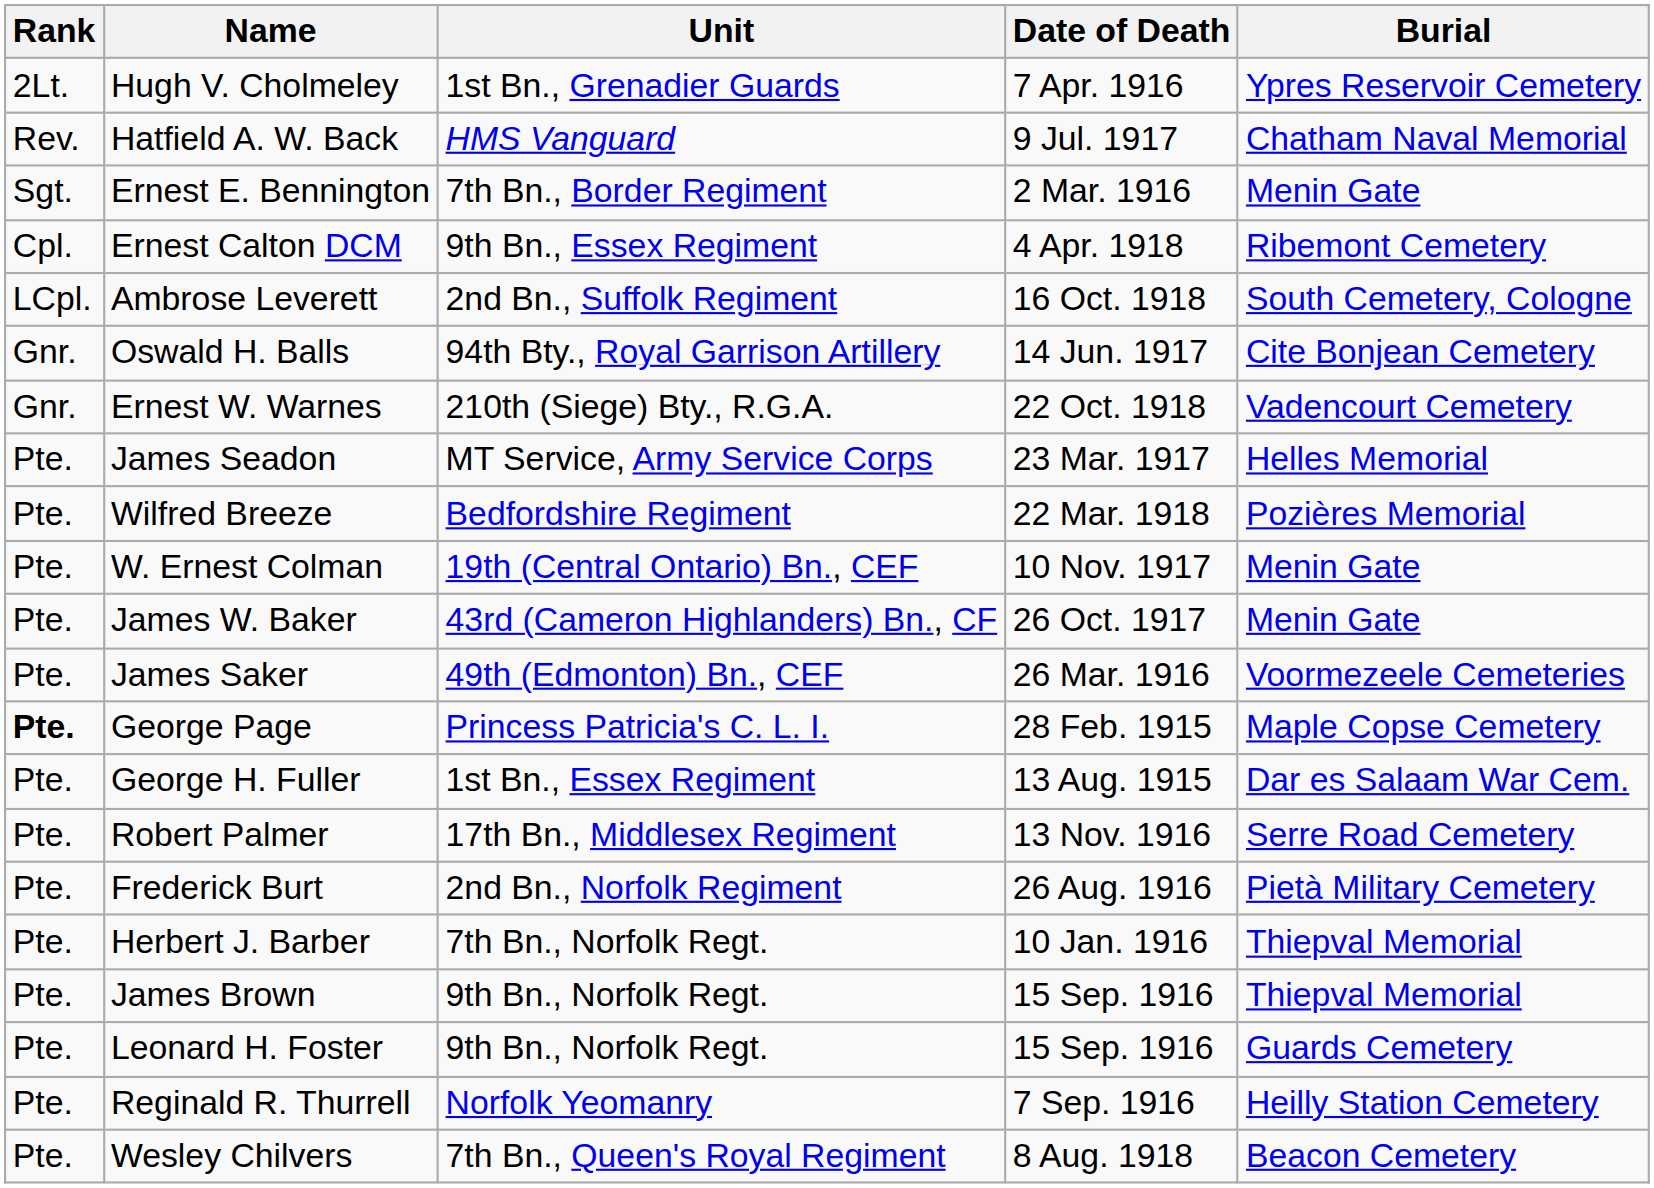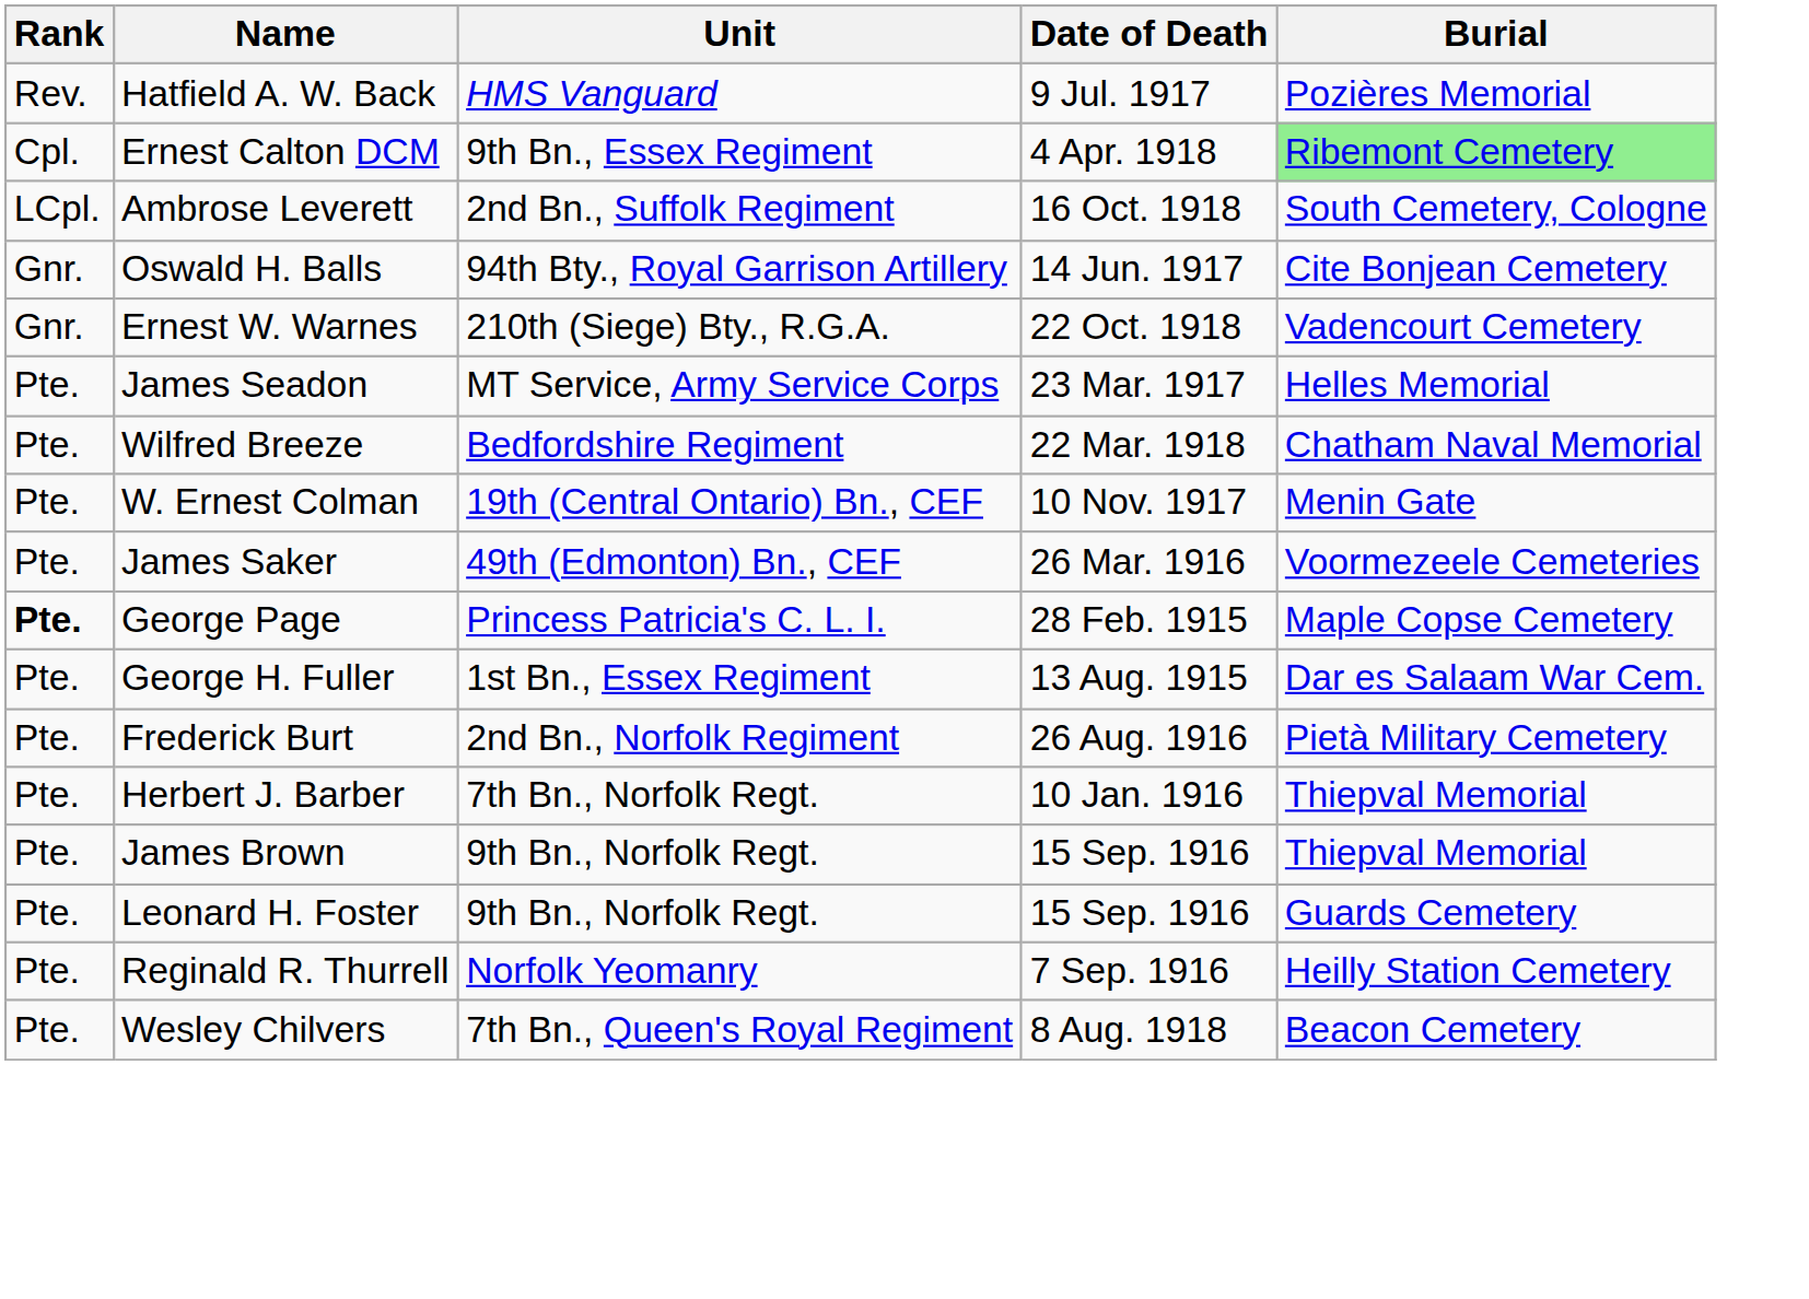 <table class="wikitable">
 <tr>
 <th>Rank</th>
 <th>Name</th>
 <th>Unit</th>
 <th>Date of Death</th>
 <th>Burial</th>
 </tr>
 <tr>
-<td>2Lt.</td>
-<td>Hugh V. Cholmeley</td>
-<td>1st Bn., <a href='#'>Grenadier Guards</a></td>
-<td>7 Apr. 1916</td>
-<td><a href='#'>Ypres Reservoir Cemetery</a></td>
-</tr>
-<tr>
 <td>Rev.</td>
 <td>Hatfield A. W. Back</td>
 <td><a href='#'><em>HMS Vanguard</em></a></td>
 <td>9 Jul. 1917</td>
-<td><a href='#'>Chatham Naval Memorial</a></td>
-</tr>
-<tr>
-<td>Sgt.</td>
-<td>Ernest E. Bennington</td>
-<td>7th Bn., <a href='#'>Border Regiment</a></td>
-<td>2 Mar. 1916</td>
-<td><a href='#'>Menin Gate</a></td>
+<td><a href='#'>Pozières Memorial</a></td>
 </tr>
 <tr>
 <td>Cpl.</td>
 <td>Ernest Calton <a href='#'>DCM</a></td>
 <td>9th Bn., <a href='#'>Essex Regiment</a></td>
 <td>4 Apr. 1918</td>
-<td><a href='#'>Ribemont Cemetery</a></td>
+<td style="background: lightgreen;"><a href='#'>Ribemont Cemetery</a></td>
 </tr>
 <tr>
 <td>LCpl.</td>
 <td>Ambrose Leverett</td>
 <td>2nd Bn., <a href='#'>Suffolk Regiment</a></td>
 <td>16 Oct. 1918</td>
 <td><a href='#'>South Cemetery, Cologne</a></td>
 </tr>
 <tr>
 <td>Gnr.</td>
 <td>Oswald H. Balls</td>
 <td>94th Bty., <a href='#'>Royal Garrison Artillery</a></td>
 <td>14 Jun. 1917</td>
 <td><a href='#'>Cite Bonjean Cemetery</a></td>
 </tr>
 <tr>
 <td>Gnr.</td>
 <td>Ernest W. Warnes</td>
 <td>210th (Siege) Bty., R.G.A.</td>
 <td>22 Oct. 1918</td>
 <td><a href='#'>Vadencourt Cemetery</a></td>
 </tr>
 <tr>
 <td>Pte.</td>
 <td>James Seadon</td>
 <td>MT Service, <a href='#'>Army Service Corps</a></td>
 <td>23 Mar. 1917</td>
 <td><a href='#'>Helles Memorial</a></td>
 </tr>
 <tr>
 <td>Pte.</td>
 <td>Wilfred Breeze</td>
 <td><a href='#'>Bedfordshire Regiment</a></td>
 <td>22 Mar. 1918</td>
-<td><a href='#'>Pozières Memorial</a></td>
+<td><a href='#'>Chatham Naval Memorial</a></td>
 </tr>
 <tr>
 <td>Pte.</td>
 <td>W. Ernest Colman</td>
 <td><a href='#'>19th (Central Ontario) Bn.</a>, <a href='#'>CEF</a></td>
 <td>10 Nov. 1917</td>
-<td><a href='#'>Menin Gate</a></td>
-</tr>
-<tr>
-<td>Pte.</td>
-<td>James W. Baker</td>
-<td><a href='#'>43rd (Cameron Highlanders) Bn.</a>, <a href='#'>CF</a></td>
-<td>26 Oct. 1917</td>
 <td><a href='#'>Menin Gate</a></td>
 </tr>
 <tr>
 <td>Pte.</td>
 <td>James Saker</td>
 <td><a href='#'>49th (Edmonton) Bn.</a>, <a href='#'>CEF</a></td>
 <td>26 Mar. 1916</td>
 <td><a href='#'>Voormezeele Cemeteries</a></td>
 </tr>
 <tr>
 <td><strong>Pte.</strong></td>
 <td>George Page</td>
 <td><a href='#'>Princess Patricia's C. L. I.</a></td>
 <td>28 Feb. 1915</td>
 <td><a href='#'>Maple Copse Cemetery</a></td>
 </tr>
 <tr>
 <td>Pte.</td>
 <td>George H. Fuller</td>
 <td>1st Bn., <a href='#'>Essex Regiment</a></td>
 <td>13 Aug. 1915</td>
 <td><a href='#'>Dar es Salaam War Cem.</a></td>
-</tr>
-<tr>
-<td>Pte.</td>
-<td>Robert Palmer</td>
-<td>17th Bn., <a href='#'>Middlesex Regiment</a></td>
-<td>13 Nov. 1916</td>
-<td><a href='#'>Serre Road Cemetery</a></td>
 </tr>
 <tr>
 <td>Pte.</td>
 <td>Frederick Burt</td>
 <td>2nd Bn., <a href='#'>Norfolk Regiment</a></td>
 <td>26 Aug. 1916</td>
 <td><a href='#'>Pietà Military Cemetery</a></td>
 </tr>
 <tr>
 <td>Pte.</td>
 <td>Herbert J. Barber</td>
 <td>7th Bn., Norfolk Regt.</td>
 <td>10 Jan. 1916</td>
 <td><a href='#'>Thiepval Memorial</a></td>
 </tr>
 <tr>
 <td>Pte.</td>
 <td>James Brown</td>
 <td>9th Bn., Norfolk Regt.</td>
 <td>15 Sep. 1916</td>
 <td><a href='#'>Thiepval Memorial</a></td>
 </tr>
 <tr>
 <td>Pte.</td>
 <td>Leonard H. Foster</td>
 <td>9th Bn., Norfolk Regt.</td>
 <td>15 Sep. 1916</td>
 <td><a href='#'>Guards Cemetery</a></td>
 </tr>
 <tr>
 <td>Pte.</td>
 <td>Reginald R. Thurrell</td>
 <td><a href='#'>Norfolk Yeomanry</a></td>
 <td>7 Sep. 1916</td>
 <td><a href='#'>Heilly Station Cemetery</a></td>
 </tr>
 <tr>
 <td>Pte.</td>
 <td>Wesley Chilvers</td>
 <td>7th Bn., <a href='#'>Queen's Royal Regiment</a></td>
 <td>8 Aug. 1918</td>
 <td><a href='#'>Beacon Cemetery</a></td>
 </tr>
 </table>
